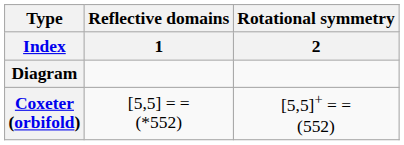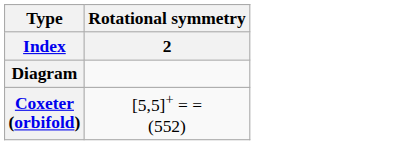 <table class=wikitable>
 <tr align=center>
 <th>Type</th>
-<th>Reflective domains</th>
 <th>Rotational symmetry</th>
 </tr>
 <tr align=center>
 <th><a href='#'>Index</a></th>
-<th>1</th>
 <th>2</th>
 </tr>
 <tr align=center>
 <th>Diagram</th>
 <td></td>
-<td></td>
 </tr>
 <tr align=center>
 <th><a href='#'>Coxeter</a><br>(<a href='#'>orbifold</a>)</th>
-<td>[5,5] =  = <br>(*552)</td>
 <td>[5,5]<sup>+</sup> =  = <br>(552)</td>
 </tr>
 </table>
